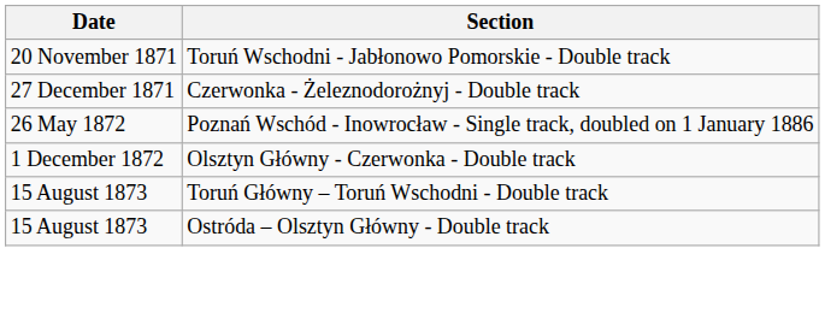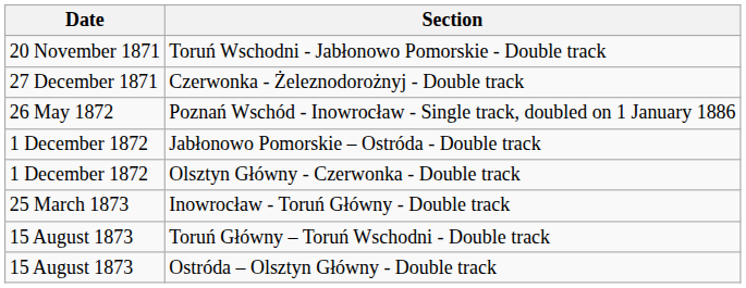 <table class="wikitable">
 <tr>
 <th>Date</th>
 <th>Section</th>
 </tr>
 <tr>
 <td>20 November 1871</td>
 <td>Toruń Wschodni - Jabłonowo Pomorskie - Double track</td>
 </tr>
 <tr>
 <td>27 December 1871</td>
 <td>Czerwonka - Żeleznodorożnyj - Double track</td>
 </tr>
 <tr>
 <td>26 May 1872</td>
 <td>Poznań Wschód - Inowrocław - Single track, doubled on 1 January 1886</td>
 </tr>
 <tr>
 <td>1 December 1872</td>
+<td>Jabłonowo Pomorskie – Ostróda - Double track</td>
+</tr>
+<tr>
+<td>1 December 1872</td>
 <td>Olsztyn Główny - Czerwonka - Double track</td>
+</tr>
+<tr>
+<td>25 March 1873</td>
+<td>Inowrocław - Toruń Główny - Double track</td>
 </tr>
 <tr>
 <td>15 August 1873</td>
 <td>Toruń Główny – Toruń Wschodni - Double track</td>
 </tr>
 <tr>
 <td>15 August 1873</td>
 <td>Ostróda – Olsztyn Główny - Double track</td>
 </tr>
 </table>
